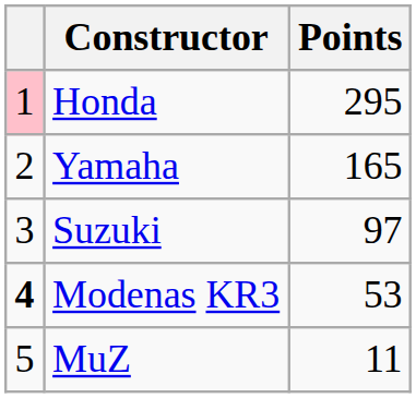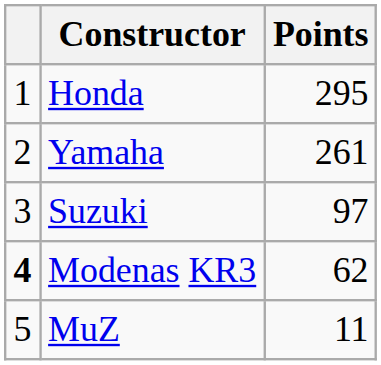 <table class="wikitable" style="font-size: 95%;">
 <tr>
 <th></th>
 <th>Constructor</th>
 <th>Points</th>
 </tr>
 <tr>
-<td align=center style="background: pink;">1</td>
+<td align=center>1</td>
 <td> <a href='#'>Honda</a></td>
 <td align=right>295</td>
 </tr>
 <tr>
 <td align=center>2</td>
 <td> <a href='#'>Yamaha</a></td>
-<td align=right>165</td>
+<td align=right>261</td>
 </tr>
 <tr>
 <td align=center>3</td>
 <td> <a href='#'>Suzuki</a></td>
 <td align=right>97</td>
 </tr>
 <tr>
 <td align=center><strong>4</strong></td>
 <td> <a href='#'>Modenas</a> <a href='#'>KR3</a></td>
-<td align=right>53</td>
+<td align=right>62</td>
 </tr>
 <tr>
 <td align=center>5</td>
 <td> <a href='#'>MuZ</a></td>
 <td align=right>11</td>
 </tr>
 </table>
